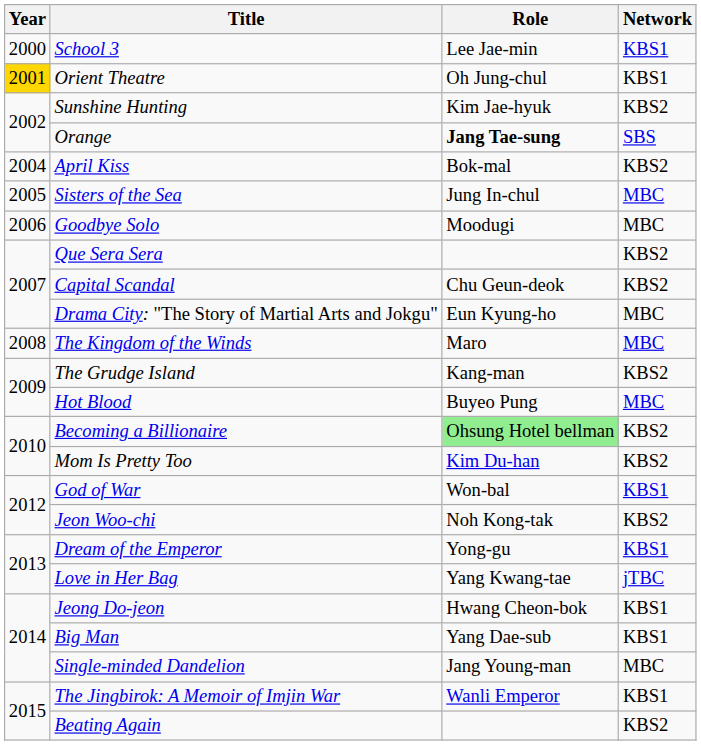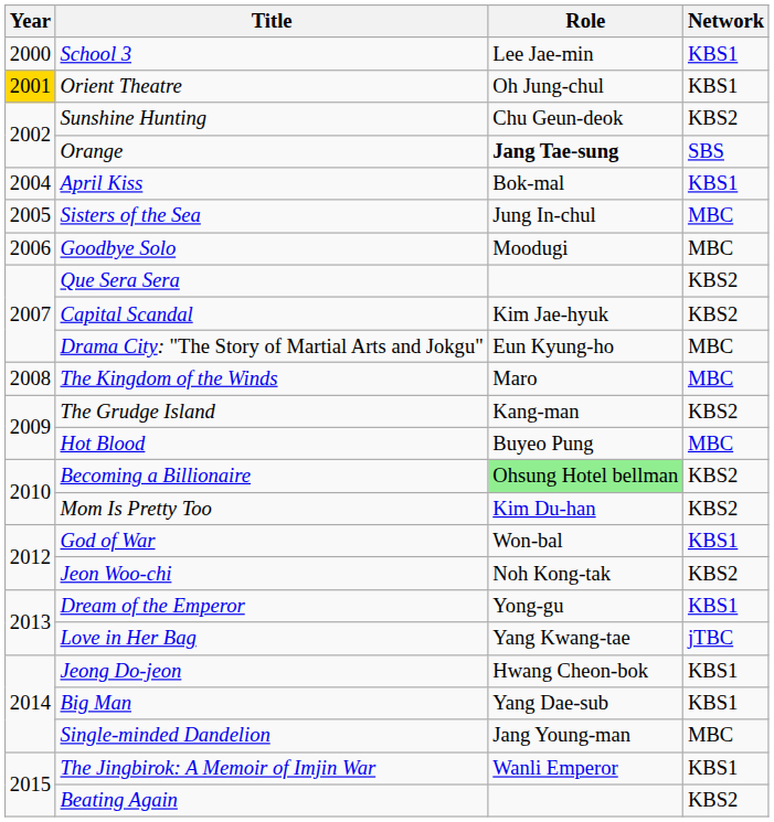 <table class="wikitable sortable">
 <tr>
 <th>Year</th>
 <th>Title</th>
 <th>Role</th>
 <th>Network</th>
 </tr>
 <tr>
 <td>2000</td>
 <td><em><a href='#'>School 3</a></em></td>
 <td>Lee Jae-min</td>
 <td><a href='#'>KBS1</a></td>
 </tr>
 <tr>
 <td style="background: gold;">2001</td>
 <td><em>Orient Theatre</em></td>
 <td>Oh Jung-chul</td>
 <td>KBS1</td>
 </tr>
 <tr>
 <td rowspan=2>2002</td>
 <td><em>Sunshine Hunting</em></td>
-<td>Kim Jae-hyuk</td>
+<td>Chu Geun-deok</td>
 <td>KBS2</td>
 </tr>
 <tr>
 <td><em>Orange</em></td>
 <td><strong>Jang Tae-sung</strong></td>
 <td><a href='#'>SBS</a></td>
 </tr>
 <tr>
 <td>2004</td>
 <td><em><a href='#'>April Kiss</a></em></td>
 <td>Bok-mal</td>
-<td>KBS2</td>
+<td><a href='#'>KBS1</a></td>
 </tr>
 <tr>
 <td>2005</td>
 <td><em><a href='#'>Sisters of the Sea</a></em></td>
 <td>Jung In-chul</td>
 <td><a href='#'>MBC</a></td>
 </tr>
 <tr>
 <td>2006</td>
 <td><em><a href='#'>Goodbye Solo</a></em></td>
 <td>Moodugi</td>
 <td>MBC</td>
 </tr>
 <tr>
 <td rowspan=3>2007</td>
 <td><em><a href='#'>Que Sera Sera</a></em></td>
 <td></td>
 <td>KBS2</td>
 </tr>
 <tr>
 <td><em><a href='#'>Capital Scandal</a></em></td>
-<td>Chu Geun-deok</td>
+<td>Kim Jae-hyuk</td>
 <td>KBS2</td>
 </tr>
 <tr>
 <td><em><a href='#'>Drama City</a>:</em> "The Story of Martial Arts and Jokgu"</td>
 <td>Eun Kyung-ho</td>
 <td>MBC</td>
 </tr>
 <tr>
 <td>2008</td>
 <td><em><a href='#'>The Kingdom of the Winds</a></em></td>
 <td>Maro</td>
 <td><a href='#'>MBC</a></td>
 </tr>
 <tr>
 <td rowspan=2>2009</td>
 <td><em>The Grudge Island</em></td>
 <td>Kang-man</td>
 <td>KBS2</td>
 </tr>
 <tr>
 <td><em><a href='#'>Hot Blood</a></em></td>
 <td>Buyeo Pung</td>
 <td><a href='#'>MBC</a></td>
 </tr>
 <tr>
 <td rowspan=2>2010</td>
 <td><em><a href='#'>Becoming a Billionaire</a></em></td>
 <td style="background: lightgreen;">Ohsung Hotel bellman</td>
 <td>KBS2</td>
 </tr>
 <tr>
 <td><em>Mom Is Pretty Too</em></td>
 <td><a href='#'>Kim Du-han</a></td>
 <td>KBS2</td>
 </tr>
 <tr>
 <td rowspan=2>2012</td>
 <td><em><a href='#'>God of War</a></em></td>
 <td>Won-bal</td>
 <td><a href='#'>KBS1</a></td>
 </tr>
 <tr>
 <td><em><a href='#'>Jeon Woo-chi</a></em></td>
 <td>Noh Kong-tak</td>
 <td>KBS2</td>
 </tr>
 <tr>
 <td rowspan=2>2013</td>
 <td><em><a href='#'>Dream of the Emperor</a></em></td>
 <td>Yong-gu</td>
 <td><a href='#'>KBS1</a></td>
 </tr>
 <tr>
 <td><em><a href='#'>Love in Her Bag</a></em></td>
 <td>Yang Kwang-tae</td>
 <td><a href='#'>jTBC</a></td>
 </tr>
 <tr>
 <td rowspan=3>2014</td>
 <td><em><a href='#'>Jeong Do-jeon</a></em></td>
 <td>Hwang Cheon-bok</td>
 <td>KBS1</td>
 </tr>
 <tr>
 <td><em><a href='#'>Big Man</a></em></td>
 <td>Yang Dae-sub</td>
 <td>KBS1</td>
 </tr>
 <tr>
 <td><em><a href='#'>Single-minded Dandelion</a></em></td>
 <td>Jang Young-man</td>
 <td>MBC</td>
 </tr>
 <tr>
 <td rowspan=2>2015</td>
 <td><em><a href='#'>The Jingbirok: A Memoir of Imjin War</a></em></td>
 <td><a href='#'>Wanli Emperor</a></td>
 <td>KBS1</td>
 </tr>
 <tr>
 <td><em><a href='#'>Beating Again</a></em></td>
 <td></td>
 <td>KBS2</td>
 </tr>
 </table>
